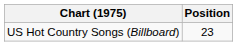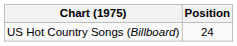 <table class="wikitable">
 <tr>
 <th>Chart (1975)</th>
 <th>Position</th>
 </tr>
 <tr>
 <td>US Hot Country Songs (<em>Billboard</em>)</td>
-<td align="center">23</td>
+<td align="center">24</td>
 </tr>
 </table>
